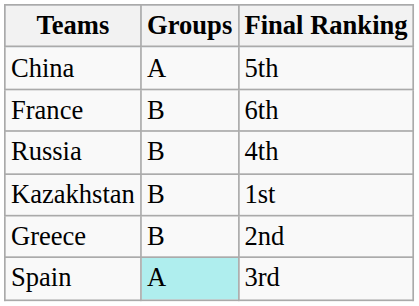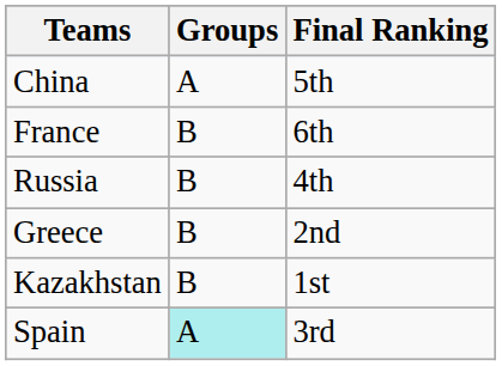 <table class="wikitable sortable">
 <tr style="background:#b0c4de; text-align:center;">
 <th>Teams</th>
 <th>Groups</th>
 <th>Final Ranking</th>
 </tr>
 <tr>
 <td>China</td>
 <td>A</td>
 <td>5th</td>
 </tr>
 <tr>
 <td>France</td>
 <td>B</td>
 <td>6th</td>
 </tr>
 <tr>
 <td>Russia</td>
 <td>B</td>
 <td>4th</td>
 </tr>
 <tr>
+<td>Greece</td>
+<td>B</td>
+<td>2nd</td>
+</tr>
+<tr>
 <td>Kazakhstan</td>
 <td>B</td>
 <td>1st</td>
-</tr>
-<tr>
-<td>Greece</td>
-<td>B</td>
-<td>2nd</td>
 </tr>
 <tr>
 <td>Spain</td>
 <td style="background: paleturquoise;">A</td>
 <td>3rd</td>
 </tr>
 </table>
